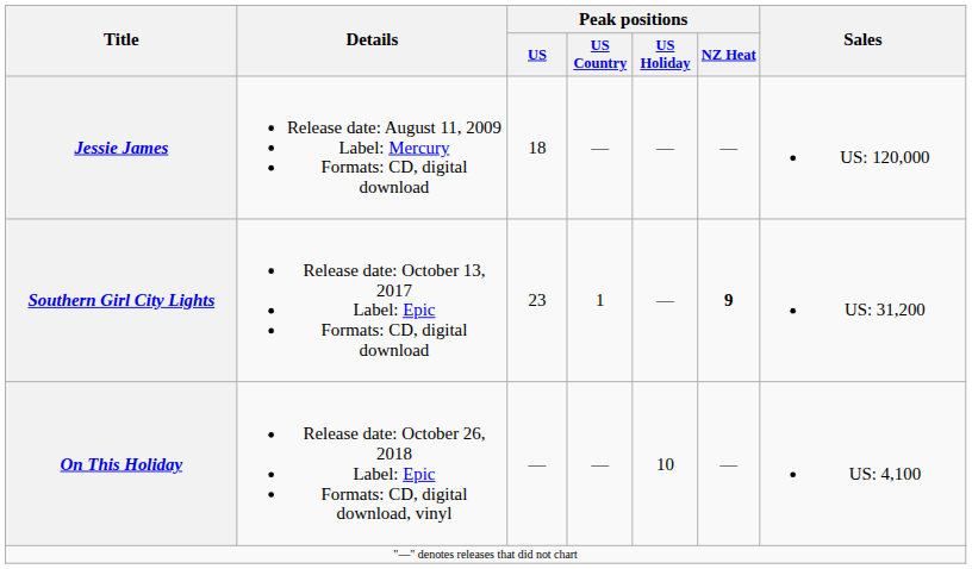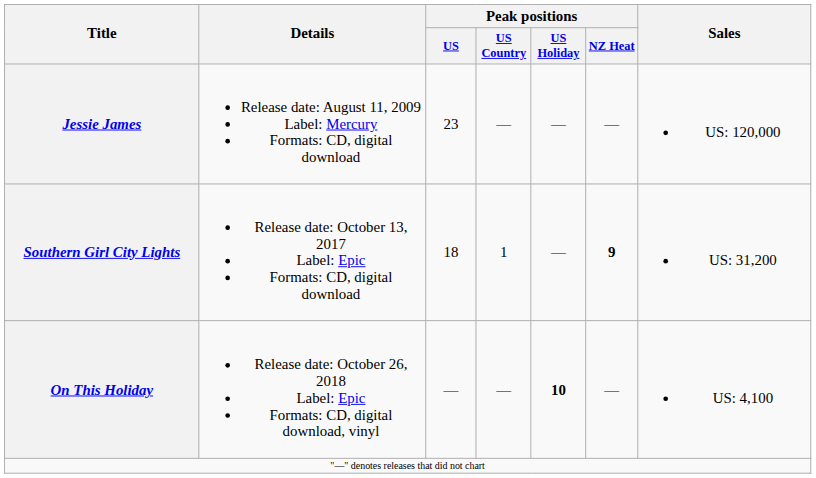 <table class="wikitable plainrowheaders" style="text-align:center;">
 <tr>
 <th rowspan="2" style="width:14em;">Title</th>
 <th rowspan="2" style="width:16em;">Details</th>
 <th colspan="4">Peak positions</th>
 <th rowspan="2" style="width:12em;">Sales</th>
 </tr>
 <tr style="font-size:smaller;">
 <th style="width:4em;"><a href='#'>US</a><br></th>
 <th style="width:4em;"><a href='#'>US Country</a><br></th>
 <th style="width:4em;"><a href='#'>US Holiday</a><br></th>
 <th style="width:4em;"><a href='#'>NZ Heat</a><br></th>
 </tr>
 <tr>
 <th scope="row"><em><a href='#'>Jessie James</a></em></th>
 <td><br><ul><li>Release date: August 11, 2009</li><li>Label: <a href='#'>Mercury</a></li><li>Formats: CD, digital download</li></ul></td>
-<td>18</td>
+<td>23</td>
 <td>—</td>
 <td>—</td>
 <td>—</td>
 <td><br><ul><li>US: 120,000</li></ul></td>
 </tr>
 <tr>
 <th scope="row"><em><a href='#'>Southern Girl City Lights</a></em></th>
 <td><br><ul><li>Release date: October 13, 2017</li><li>Label: <a href='#'>Epic</a></li><li>Formats: CD, digital download</li></ul></td>
-<td>23</td>
+<td>18</td>
 <td>1</td>
 <td>—</td>
 <td><strong>9</strong></td>
 <td><br><ul><li>US: 31,200</li></ul></td>
 </tr>
 <tr>
 <th scope="row"><em><a href='#'>On This Holiday</a></em></th>
 <td><br><ul><li>Release date: October 26, 2018</li><li>Label: <a href='#'>Epic</a></li><li>Formats: CD, digital download, vinyl</li></ul></td>
 <td>—</td>
 <td>—</td>
-<td>10</td>
+<td><strong>10</strong></td>
 <td>—</td>
 <td><br><ul><li>US: 4,100</li></ul></td>
 </tr>
 <tr>
 <td colspan="8" style="font-size:8pt">"—" denotes releases that did not chart</td>
 </tr>
 </table>
